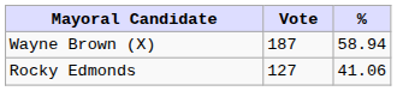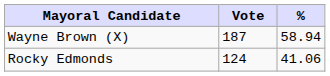 <table class="wikitable">
 <tr>
 <th style="background:#ddf; width:200px;">Mayoral Candidate</th>
 <th style="background:#ddf; width:50px;">Vote</th>
 <th style="background:#ddf; width:30px;">%</th>
 </tr>
 <tr>
 <td>Wayne Brown (X)</td>
 <td>187</td>
 <td>58.94</td>
 </tr>
 <tr>
 <td>Rocky Edmonds</td>
-<td>127</td>
+<td>124</td>
 <td>41.06</td>
 </tr>
 </table>
